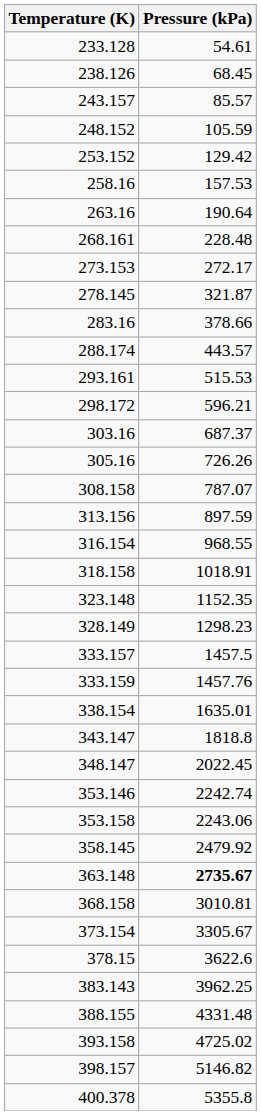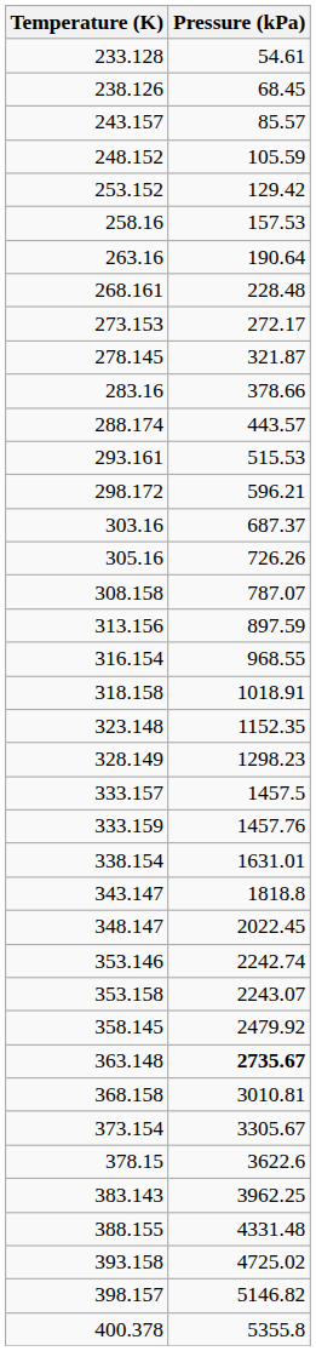 <table class="wikitable" style=text-align:right>
 <tr>
 <th>Temperature (K)</th>
 <th>Pressure (kPa)</th>
 </tr>
 <tr>
 <td>233.128</td>
 <td>54.61</td>
 </tr>
 <tr>
 <td>238.126</td>
 <td>68.45</td>
 </tr>
 <tr>
 <td>243.157</td>
 <td>85.57</td>
 </tr>
 <tr>
 <td>248.152</td>
 <td>105.59</td>
 </tr>
 <tr>
 <td>253.152</td>
 <td>129.42</td>
 </tr>
 <tr>
 <td>258.16</td>
 <td>157.53</td>
 </tr>
 <tr>
 <td>263.16</td>
 <td>190.64</td>
 </tr>
 <tr>
 <td>268.161</td>
 <td>228.48</td>
 </tr>
 <tr>
 <td>273.153</td>
 <td>272.17</td>
 </tr>
 <tr>
 <td>278.145</td>
 <td>321.87</td>
 </tr>
 <tr>
 <td>283.16</td>
 <td>378.66</td>
 </tr>
 <tr>
 <td>288.174</td>
 <td>443.57</td>
 </tr>
 <tr>
 <td>293.161</td>
 <td>515.53</td>
 </tr>
 <tr>
 <td>298.172</td>
 <td>596.21</td>
 </tr>
 <tr>
 <td>303.16</td>
 <td>687.37</td>
 </tr>
 <tr>
 <td>305.16</td>
 <td>726.26</td>
 </tr>
 <tr>
 <td>308.158</td>
 <td>787.07</td>
 </tr>
 <tr>
 <td>313.156</td>
 <td>897.59</td>
 </tr>
 <tr>
 <td>316.154</td>
 <td>968.55</td>
 </tr>
 <tr>
 <td>318.158</td>
 <td>1018.91</td>
 </tr>
 <tr>
 <td>323.148</td>
 <td>1152.35</td>
 </tr>
 <tr>
 <td>328.149</td>
 <td>1298.23</td>
 </tr>
 <tr>
 <td>333.157</td>
 <td>1457.5</td>
 </tr>
 <tr>
 <td>333.159</td>
 <td>1457.76</td>
 </tr>
 <tr>
 <td>338.154</td>
-<td>1635.01</td>
+<td>1631.01</td>
 </tr>
 <tr>
 <td>343.147</td>
 <td>1818.8</td>
 </tr>
 <tr>
 <td>348.147</td>
 <td>2022.45</td>
 </tr>
 <tr>
 <td>353.146</td>
 <td>2242.74</td>
 </tr>
 <tr>
 <td>353.158</td>
-<td>2243.06</td>
+<td>2243.07</td>
 </tr>
 <tr>
 <td>358.145</td>
 <td>2479.92</td>
 </tr>
 <tr>
 <td>363.148</td>
 <td><strong>2735.67</strong></td>
 </tr>
 <tr>
 <td>368.158</td>
 <td>3010.81</td>
 </tr>
 <tr>
 <td>373.154</td>
 <td>3305.67</td>
 </tr>
 <tr>
 <td>378.15</td>
 <td>3622.6</td>
 </tr>
 <tr>
 <td>383.143</td>
 <td>3962.25</td>
 </tr>
 <tr>
 <td>388.155</td>
 <td>4331.48</td>
 </tr>
 <tr>
 <td>393.158</td>
 <td>4725.02</td>
 </tr>
 <tr>
 <td>398.157</td>
 <td>5146.82</td>
 </tr>
 <tr>
 <td>400.378</td>
 <td>5355.8</td>
 </tr>
 </table>
